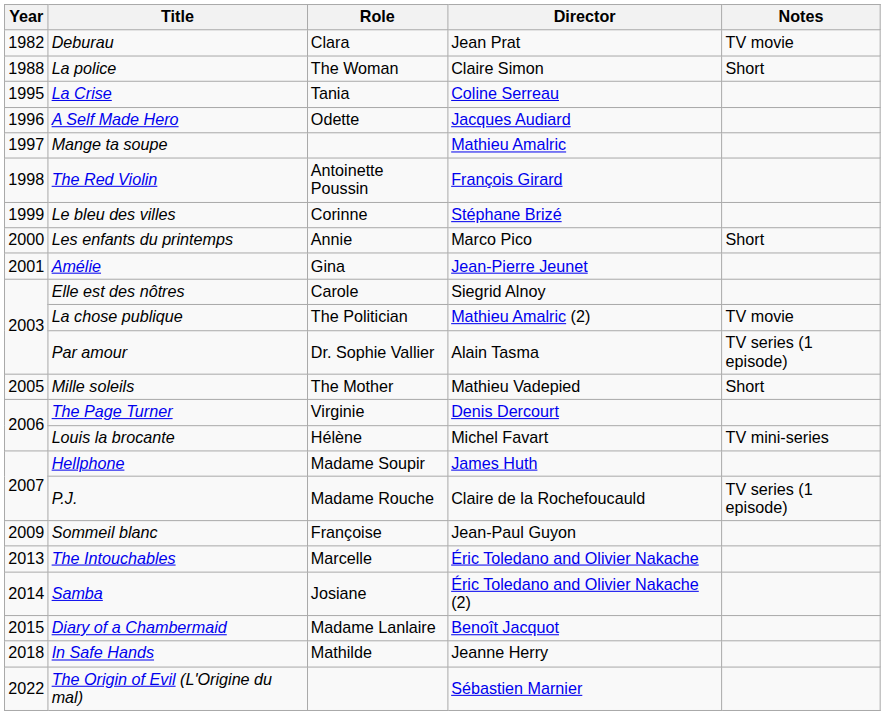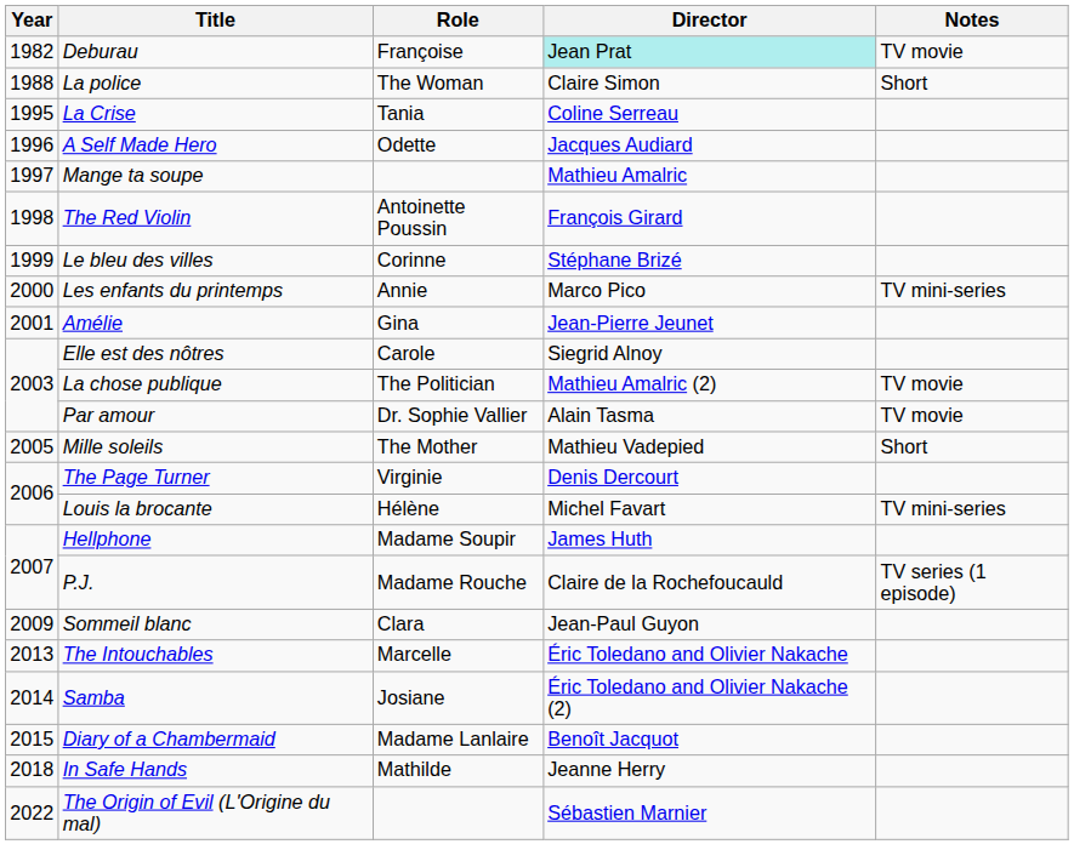 <table class="wikitable">
 <tr>
 <th>Year</th>
 <th>Title</th>
 <th>Role</th>
 <th>Director</th>
 <th>Notes</th>
 </tr>
 <tr>
 <td rowspan=1>1982</td>
 <td><em>Deburau</em></td>
-<td>Clara</td>
-<td>Jean Prat</td>
+<td>Françoise</td>
+<td style="background: paleturquoise;">Jean Prat</td>
 <td>TV movie</td>
 </tr>
 <tr>
 <td rowspan=1>1988</td>
 <td><em>La police</em></td>
 <td>The Woman</td>
 <td>Claire Simon</td>
 <td>Short</td>
 </tr>
 <tr>
 <td rowspan=1>1995</td>
 <td><em><a href='#'>La Crise</a></em></td>
 <td>Tania</td>
 <td><a href='#'>Coline Serreau</a></td>
 <td></td>
 </tr>
 <tr>
 <td rowspan=1>1996</td>
 <td><em><a href='#'>A Self Made Hero</a></em></td>
 <td>Odette</td>
 <td><a href='#'>Jacques Audiard</a></td>
 <td></td>
 </tr>
 <tr>
 <td rowspan=1>1997</td>
 <td><em>Mange ta soupe</em></td>
 <td></td>
 <td><a href='#'>Mathieu Amalric</a></td>
 <td></td>
 </tr>
 <tr>
 <td rowspan=1>1998</td>
 <td><em><a href='#'>The Red Violin</a></em></td>
 <td>Antoinette Poussin</td>
 <td><a href='#'>François Girard</a></td>
 <td></td>
 </tr>
 <tr>
 <td rowspan=1>1999</td>
 <td><em>Le bleu des villes</em></td>
 <td>Corinne</td>
 <td><a href='#'>Stéphane Brizé</a></td>
 <td></td>
 </tr>
 <tr>
 <td rowspan=1>2000</td>
 <td><em>Les enfants du printemps</em></td>
 <td>Annie</td>
 <td>Marco Pico</td>
-<td>Short</td>
+<td>TV mini-series</td>
 </tr>
 <tr>
 <td rowspan=1>2001</td>
 <td><em><a href='#'>Amélie</a></em></td>
 <td>Gina</td>
 <td><a href='#'>Jean-Pierre Jeunet</a></td>
 <td></td>
 </tr>
 <tr>
 <td rowspan=3>2003</td>
 <td><em>Elle est des nôtres</em></td>
 <td>Carole</td>
 <td>Siegrid Alnoy</td>
 <td></td>
 </tr>
 <tr>
 <td><em>La chose publique</em></td>
 <td>The Politician</td>
 <td><a href='#'>Mathieu Amalric</a> (2)</td>
 <td>TV movie</td>
 </tr>
 <tr>
 <td><em>Par amour</em></td>
 <td>Dr. Sophie Vallier</td>
 <td>Alain Tasma</td>
-<td>TV series (1 episode)</td>
+<td>TV movie</td>
 </tr>
 <tr>
 <td rowspan=1>2005</td>
 <td><em>Mille soleils</em></td>
 <td>The Mother</td>
 <td>Mathieu Vadepied</td>
 <td>Short</td>
 </tr>
 <tr>
 <td rowspan=2>2006</td>
 <td><em><a href='#'>The Page Turner</a></em></td>
 <td>Virginie</td>
 <td><a href='#'>Denis Dercourt</a></td>
 <td></td>
 </tr>
 <tr>
 <td><em>Louis la brocante</em></td>
 <td>Hélène</td>
 <td>Michel Favart</td>
 <td>TV mini-series</td>
 </tr>
 <tr>
 <td rowspan=2>2007</td>
 <td><em><a href='#'>Hellphone</a></em></td>
 <td>Madame Soupir</td>
 <td><a href='#'>James Huth</a></td>
 <td></td>
 </tr>
 <tr>
 <td><em>P.J.</em></td>
 <td>Madame Rouche</td>
 <td>Claire de la Rochefoucauld</td>
 <td>TV series (1 episode)</td>
 </tr>
 <tr>
 <td rowspan=1>2009</td>
 <td><em>Sommeil blanc</em></td>
-<td>Françoise</td>
+<td>Clara</td>
 <td>Jean-Paul Guyon</td>
 <td></td>
 </tr>
 <tr>
 <td rowspan=1>2013</td>
 <td><em><a href='#'>The Intouchables</a></em></td>
 <td>Marcelle</td>
 <td><a href='#'>Éric Toledano and Olivier Nakache</a></td>
 <td></td>
 </tr>
 <tr>
 <td rowspan=1>2014</td>
 <td><em><a href='#'>Samba</a></em></td>
 <td>Josiane</td>
 <td><a href='#'>Éric Toledano and Olivier Nakache</a> (2)</td>
 <td></td>
 </tr>
 <tr>
 <td rowspan=1>2015</td>
 <td><em><a href='#'>Diary of a Chambermaid</a></em></td>
 <td>Madame Lanlaire</td>
 <td><a href='#'>Benoît Jacquot</a></td>
 <td></td>
 </tr>
 <tr>
 <td>2018</td>
 <td><em><a href='#'>In Safe Hands</a></em></td>
 <td>Mathilde</td>
 <td>Jeanne Herry</td>
 <td></td>
 </tr>
 <tr>
 <td>2022</td>
 <td><em><a href='#'>The Origin of Evil</a> (L'Origine du mal)</em></td>
 <td></td>
 <td><a href='#'>Sébastien Marnier</a></td>
 <td></td>
 </tr>
 </table>
